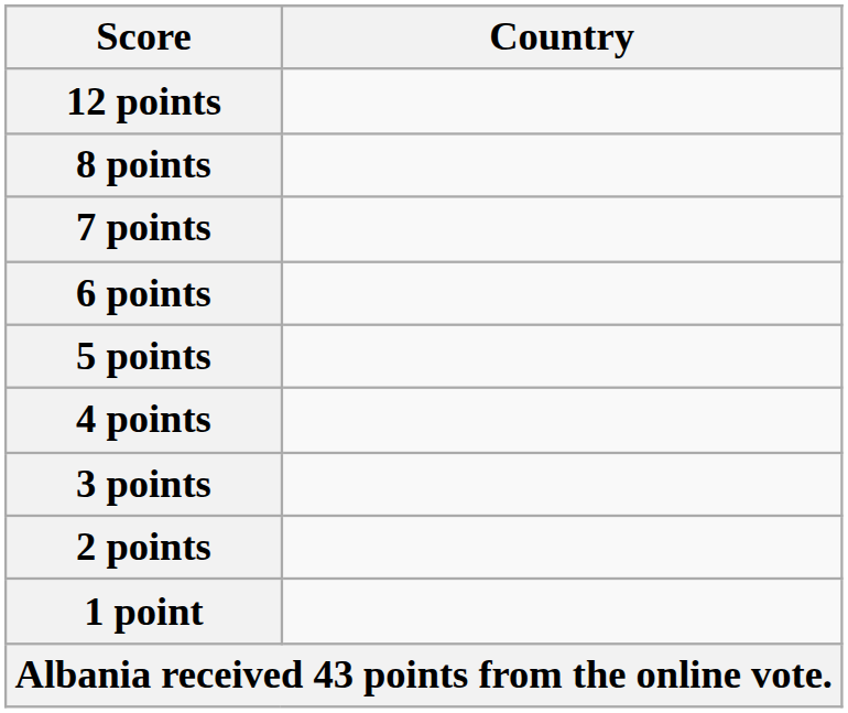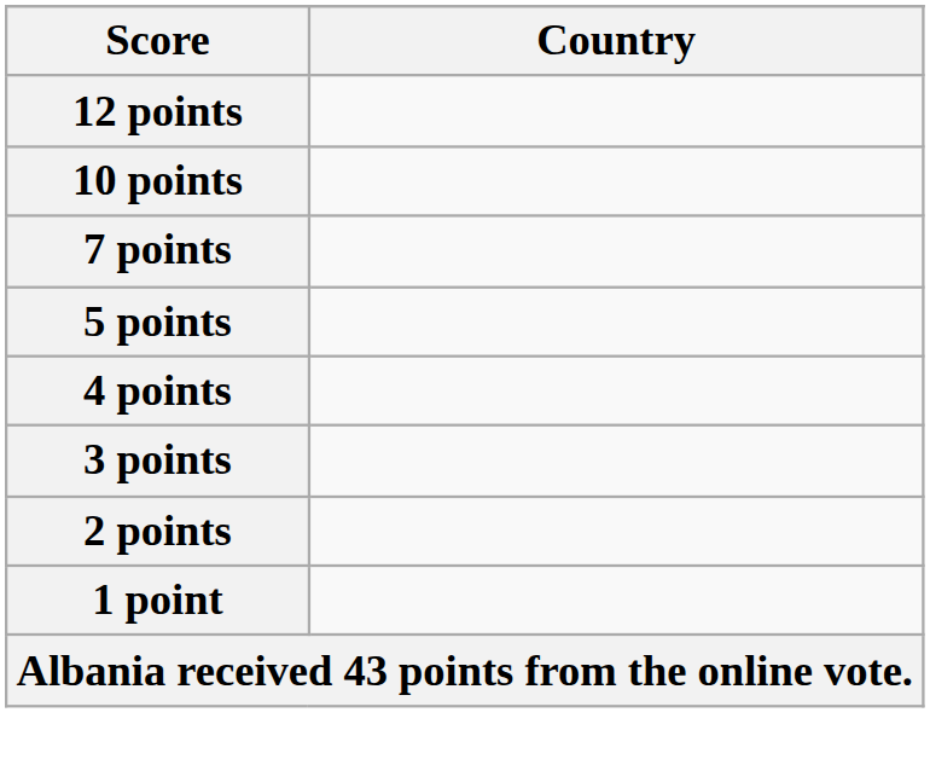 <table class="wikitable">
 <tr>
 </tr>
 <tr>
 <th scope="col" width="33%">Score</th>
 <th scope="col">Country</th>
 </tr>
 <tr>
 <th scope="row">12 points</th>
 <td></td>
 </tr>
 <tr>
-<th scope="row">8 points</th>
+<th scope="row">10 points</th>
 <td></td>
 </tr>
 <tr>
 <th scope="row">7 points</th>
-<td></td>
-</tr>
-<tr>
-<th scope="row">6 points</th>
 <td></td>
 </tr>
 <tr>
 <th scope="row">5 points</th>
 <td></td>
 </tr>
 <tr>
 <th scope="row">4 points</th>
 <td></td>
 </tr>
 <tr>
 <th scope="row">3 points</th>
 <td></td>
 </tr>
 <tr>
 <th scope="row">2 points</th>
 <td></td>
 </tr>
 <tr>
 <th scope="row">1 point</th>
 <td></td>
 </tr>
 <tr>
 <th colspan="2">Albania received 43 points from the online vote.</th>
 </tr>
 </table>
